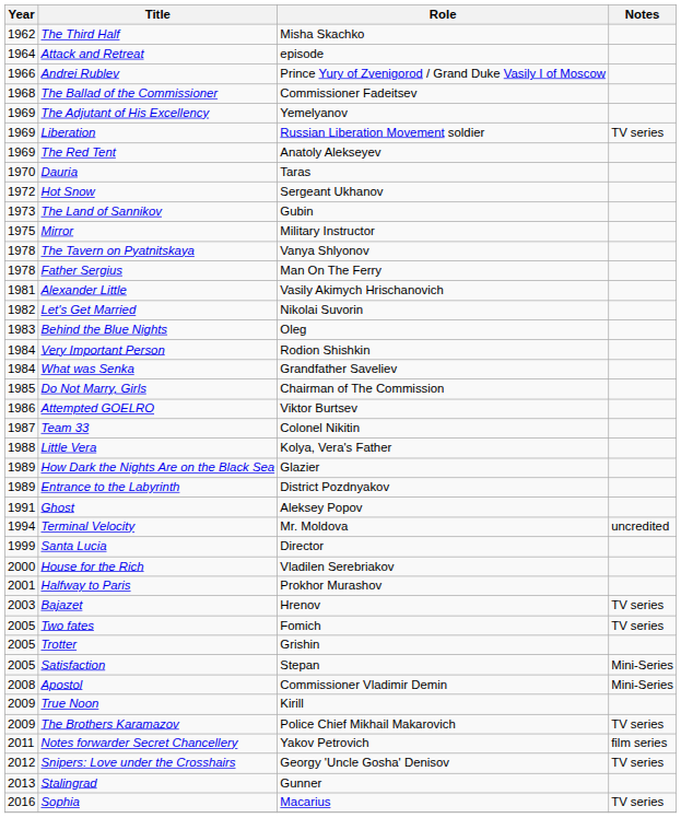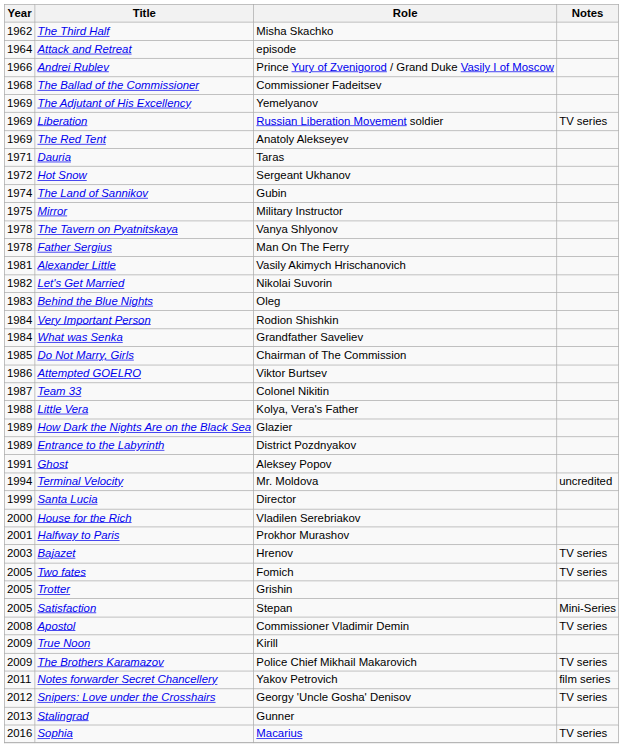 <table class="wikitable sortable">
 <tr>
 <th>Year</th>
 <th>Title</th>
 <th>Role</th>
 <th>Notes</th>
 </tr>
 <tr>
 <td>1962</td>
 <td><em><a href='#'>The Third Half</a></em></td>
 <td>Misha Skachko</td>
 <td></td>
 </tr>
 <tr>
 <td>1964</td>
 <td><em><a href='#'>Attack and Retreat</a></em></td>
 <td>episode</td>
 <td></td>
 </tr>
 <tr>
 <td>1966</td>
 <td><em><a href='#'>Andrei Rublev</a></em></td>
 <td>Prince <a href='#'>Yury of Zvenigorod</a> / Grand Duke <a href='#'>Vasily I of Moscow</a></td>
 <td></td>
 </tr>
 <tr>
 <td>1968</td>
 <td><em><a href='#'>The Ballad of the Commissioner</a></em></td>
 <td>Commissioner Fadeitsev</td>
 <td></td>
 </tr>
 <tr>
 <td>1969</td>
 <td><em><a href='#'>The Adjutant of His Excellency</a></em></td>
 <td>Yemelyanov</td>
 <td></td>
 </tr>
 <tr>
 <td>1969</td>
 <td><em><a href='#'>Liberation</a></em></td>
 <td><a href='#'>Russian Liberation Movement</a> soldier</td>
 <td>TV series</td>
 </tr>
 <tr>
 <td>1969</td>
 <td><em><a href='#'>The Red Tent</a></em></td>
 <td>Anatoly Alekseyev</td>
 <td></td>
 </tr>
 <tr>
-<td>1970</td>
+<td>1971</td>
 <td><em><a href='#'>Dauria</a></em></td>
 <td>Taras</td>
 <td></td>
 </tr>
 <tr>
 <td>1972</td>
 <td><em><a href='#'>Hot Snow</a></em></td>
 <td>Sergeant Ukhanov</td>
 <td></td>
 </tr>
 <tr>
-<td>1973</td>
+<td>1974</td>
 <td><em><a href='#'>The Land of Sannikov</a></em></td>
 <td>Gubin</td>
 <td></td>
 </tr>
 <tr>
 <td>1975</td>
 <td><em><a href='#'>Mirror</a></em></td>
 <td>Military Instructor</td>
 <td></td>
 </tr>
 <tr>
 <td>1978</td>
 <td><em><a href='#'>The Tavern on Pyatnitskaya</a></em></td>
 <td>Vanya Shlyonov</td>
 <td></td>
 </tr>
 <tr>
 <td>1978</td>
 <td><em><a href='#'>Father Sergius</a></em></td>
 <td>Man On The Ferry</td>
 <td></td>
 </tr>
 <tr>
 <td>1981</td>
 <td><em><a href='#'>Alexander Little</a></em></td>
 <td>Vasily Akimych Hrischanovich</td>
 <td></td>
 </tr>
 <tr>
 <td>1982</td>
 <td><em><a href='#'>Let's Get Married</a></em></td>
 <td>Nikolai Suvorin</td>
 <td></td>
 </tr>
 <tr>
 <td>1983</td>
 <td><em><a href='#'>Behind the Blue Nights</a></em></td>
 <td>Oleg</td>
 <td></td>
 </tr>
 <tr>
 <td>1984</td>
 <td><em><a href='#'>Very Important Person</a></em></td>
 <td>Rodion Shishkin</td>
 <td></td>
 </tr>
 <tr>
 <td>1984</td>
 <td><em><a href='#'>What was Senka</a></em></td>
 <td>Grandfather Saveliev</td>
 <td></td>
 </tr>
 <tr>
 <td>1985</td>
 <td><em><a href='#'>Do Not Marry, Girls</a></em></td>
 <td>Chairman of The Commission</td>
 <td></td>
 </tr>
 <tr>
 <td>1986</td>
 <td><em><a href='#'>Attempted GOELRO</a></em></td>
 <td>Viktor Burtsev</td>
 <td></td>
 </tr>
 <tr>
 <td>1987</td>
 <td><em><a href='#'>Team 33</a></em></td>
 <td>Colonel Nikitin</td>
 <td></td>
 </tr>
 <tr>
 <td>1988</td>
 <td><em><a href='#'>Little Vera</a></em></td>
 <td>Kolya, Vera's Father</td>
 <td></td>
 </tr>
 <tr>
 <td>1989</td>
 <td><em><a href='#'>How Dark the Nights Are on the Black Sea</a></em></td>
 <td>Glazier</td>
 <td></td>
 </tr>
 <tr>
 <td>1989</td>
 <td><em><a href='#'>Entrance to the Labyrinth</a></em></td>
 <td>District Pozdnyakov</td>
 <td></td>
 </tr>
 <tr>
 <td>1991</td>
 <td><em><a href='#'>Ghost</a></em></td>
 <td>Aleksey Popov</td>
 <td></td>
 </tr>
 <tr>
 <td>1994</td>
 <td><em><a href='#'>Terminal Velocity</a></em></td>
 <td>Mr. Moldova</td>
 <td>uncredited</td>
 </tr>
 <tr>
 <td>1999</td>
 <td><em><a href='#'>Santa Lucia</a></em></td>
 <td>Director</td>
 <td></td>
 </tr>
 <tr>
 <td>2000</td>
 <td><em><a href='#'>House for the Rich</a></em></td>
 <td>Vladilen Serebriakov</td>
 <td></td>
 </tr>
 <tr>
 <td>2001</td>
 <td><em><a href='#'>Halfway to Paris</a></em></td>
 <td>Prokhor Murashov</td>
 <td></td>
 </tr>
 <tr>
 <td>2003</td>
 <td><em><a href='#'>Bajazet</a></em></td>
 <td>Hrenov</td>
 <td>TV series</td>
 </tr>
 <tr>
 <td>2005</td>
 <td><em><a href='#'>Two fates</a></em></td>
 <td>Fomich</td>
 <td>TV series</td>
 </tr>
 <tr>
 <td>2005</td>
 <td><em><a href='#'>Trotter</a></em></td>
 <td>Grishin</td>
 <td></td>
 </tr>
 <tr>
 <td>2005</td>
 <td><em><a href='#'>Satisfaction</a></em></td>
 <td>Stepan</td>
 <td>Mini-Series</td>
 </tr>
 <tr>
 <td>2008</td>
 <td><em><a href='#'>Apostol</a></em></td>
 <td>Commissioner Vladimir Demin</td>
-<td>Mini-Series</td>
+<td>TV series</td>
 </tr>
 <tr>
 <td>2009</td>
 <td><em><a href='#'>True Noon</a></em></td>
 <td>Kirill</td>
 <td></td>
 </tr>
 <tr>
 <td>2009</td>
 <td><em><a href='#'>The Brothers Karamazov</a></em></td>
 <td>Police Chief Mikhail Makarovich</td>
 <td>TV series</td>
 </tr>
 <tr>
 <td>2011</td>
 <td><em><a href='#'>Notes forwarder Secret Chancellery</a></em></td>
 <td>Yakov Petrovich</td>
 <td>film series</td>
 </tr>
 <tr>
 <td>2012</td>
 <td><em><a href='#'>Snipers: Love under the Crosshairs</a></em></td>
 <td>Georgy 'Uncle Gosha' Denisov</td>
 <td>TV series</td>
 </tr>
 <tr>
 <td>2013</td>
 <td><em><a href='#'>Stalingrad</a></em></td>
 <td>Gunner</td>
 </tr>
 <tr>
 <td>2016</td>
 <td><em><a href='#'>Sophia</a></em></td>
 <td><a href='#'>Macarius</a></td>
 <td>TV series</td>
 </tr>
 <tr>
 </tr>
 </table>
